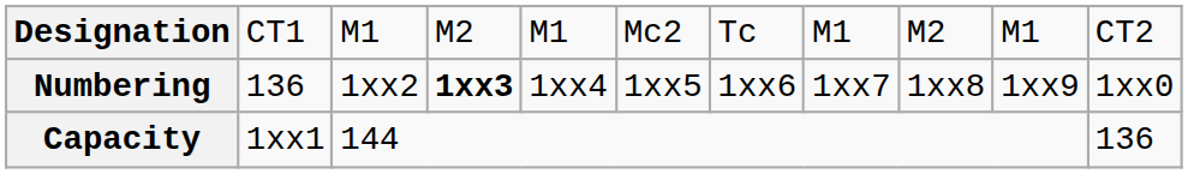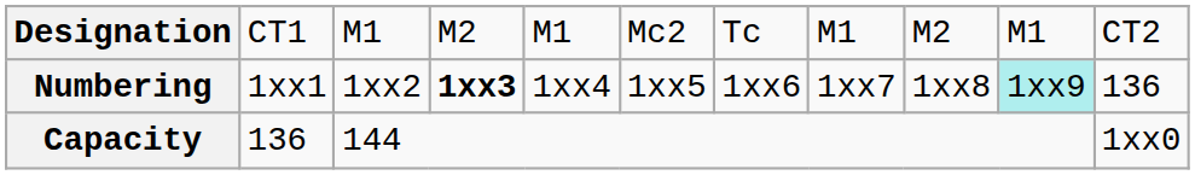 <table class="wikitable">
 <tr>
 <th>Designation</th>
 <td>CT1</td>
 <td>M1</td>
 <td>M2</td>
 <td>M1</td>
 <td>Mc2</td>
 <td>Tc</td>
 <td>M1</td>
 <td>M2</td>
 <td>M1</td>
 <td>CT2</td>
 </tr>
 <tr>
 <th>Numbering</th>
-<td>136</td>
+<td>1xx1</td>
 <td>1xx2</td>
 <td><strong>1xx3</strong></td>
 <td>1xx4</td>
 <td>1xx5</td>
 <td>1xx6</td>
 <td>1xx7</td>
 <td>1xx8</td>
-<td>1xx9</td>
-<td>1xx0</td>
+<td style="background: paleturquoise;">1xx9</td>
+<td>136</td>
 </tr>
 <tr>
 <th>Capacity</th>
-<td>1xx1</td>
+<td>136</td>
 <td colspan="8">144</td>
-<td>136</td>
+<td>1xx0</td>
 </tr>
 </table>
